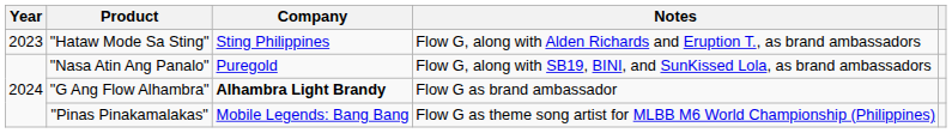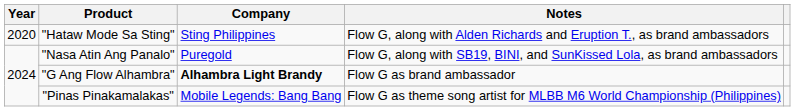 <table class="wikitable plainrowheaders">
 <tr>
 <th scope="col">Year</th>
 <th scope="col">Product</th>
 <th scope="col">Company</th>
 <th scope="col">Notes</th>
 <th scope="col"></th>
 </tr>
 <tr>
-<td style="text-align:center;">2023</td>
+<td style="text-align:center;">2020</td>
 <td style="text-align:center;">"Hataw Mode Sa Sting"</td>
 <td><a href='#'>Sting Philippines</a></td>
 <td>Flow G, along with <a href='#'>Alden Richards</a> and <a href='#'>Eruption T.</a>, as brand ambassadors</td>
 <td style="text-align:center;"></td>
 </tr>
 <tr>
 <td rowspan="3" style="text-align:center;">2024</td>
 <td style="text-align:center;">"Nasa Atin Ang Panalo"</td>
 <td><a href='#'>Puregold</a></td>
 <td>Flow G, along with <a href='#'>SB19</a>, <a href='#'>BINI</a>, and <a href='#'>SunKissed Lola</a>, as brand ambassadors</td>
 <td style="text-align:center;"></td>
 </tr>
 <tr>
 <td style="text-align:center;">"G Ang Flow Alhambra"</td>
 <td><strong>Alhambra Light Brandy</strong></td>
 <td>Flow G as brand ambassador</td>
 <td style="text-align:center;"></td>
 </tr>
 <tr>
 <td style="text-align:center;">"Pinas Pinakamalakas"</td>
 <td><a href='#'>Mobile Legends: Bang Bang</a></td>
 <td>Flow G as theme song artist for <a href='#'>MLBB M6 World Championship (Philippines)</a></td>
 <td style="text-align:center;"></td>
 </tr>
 </table>
